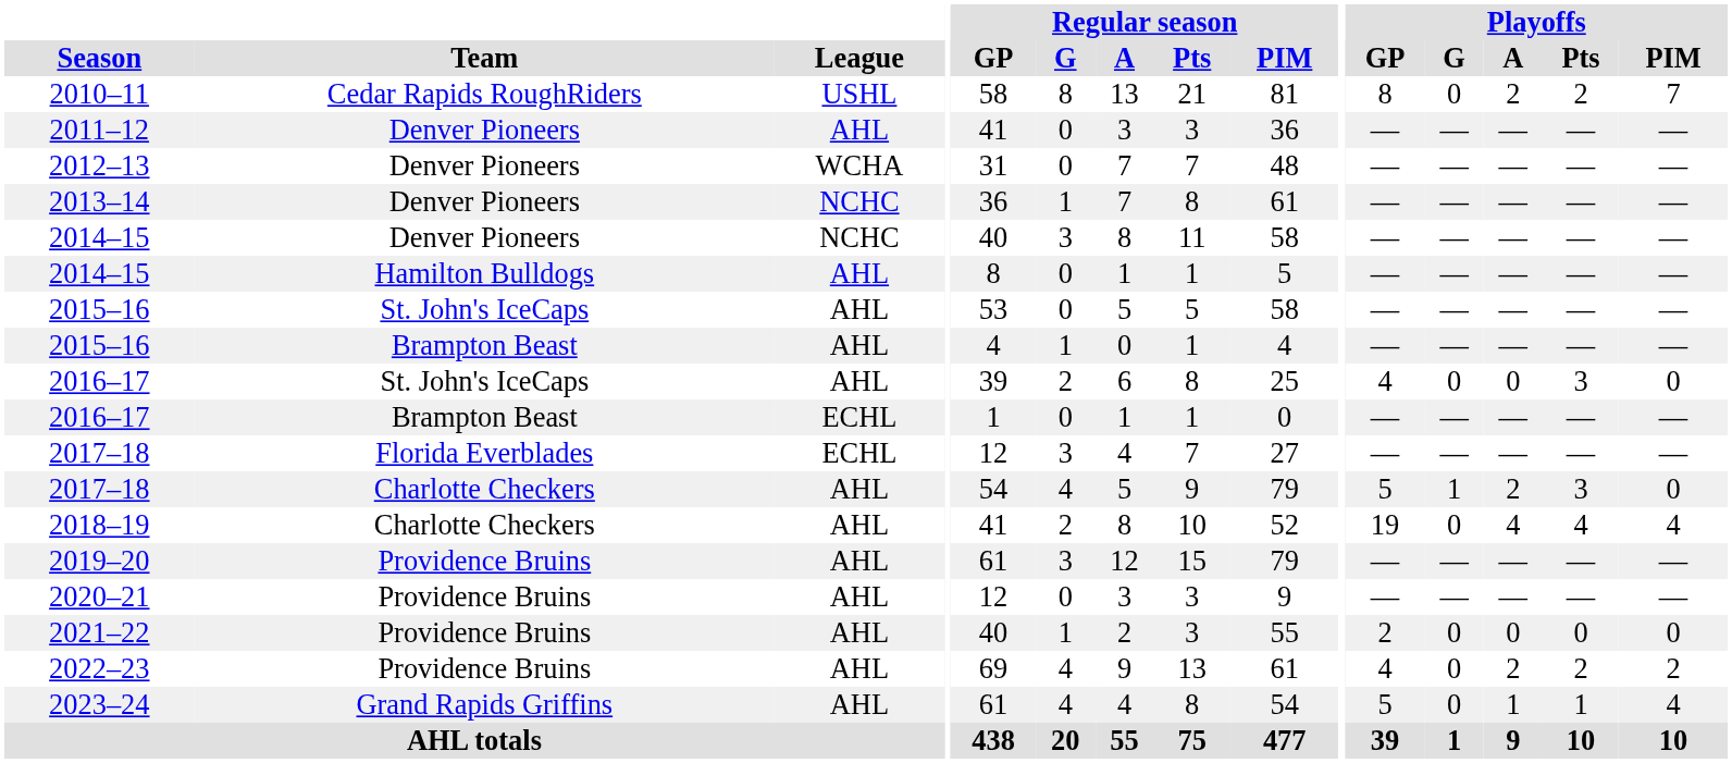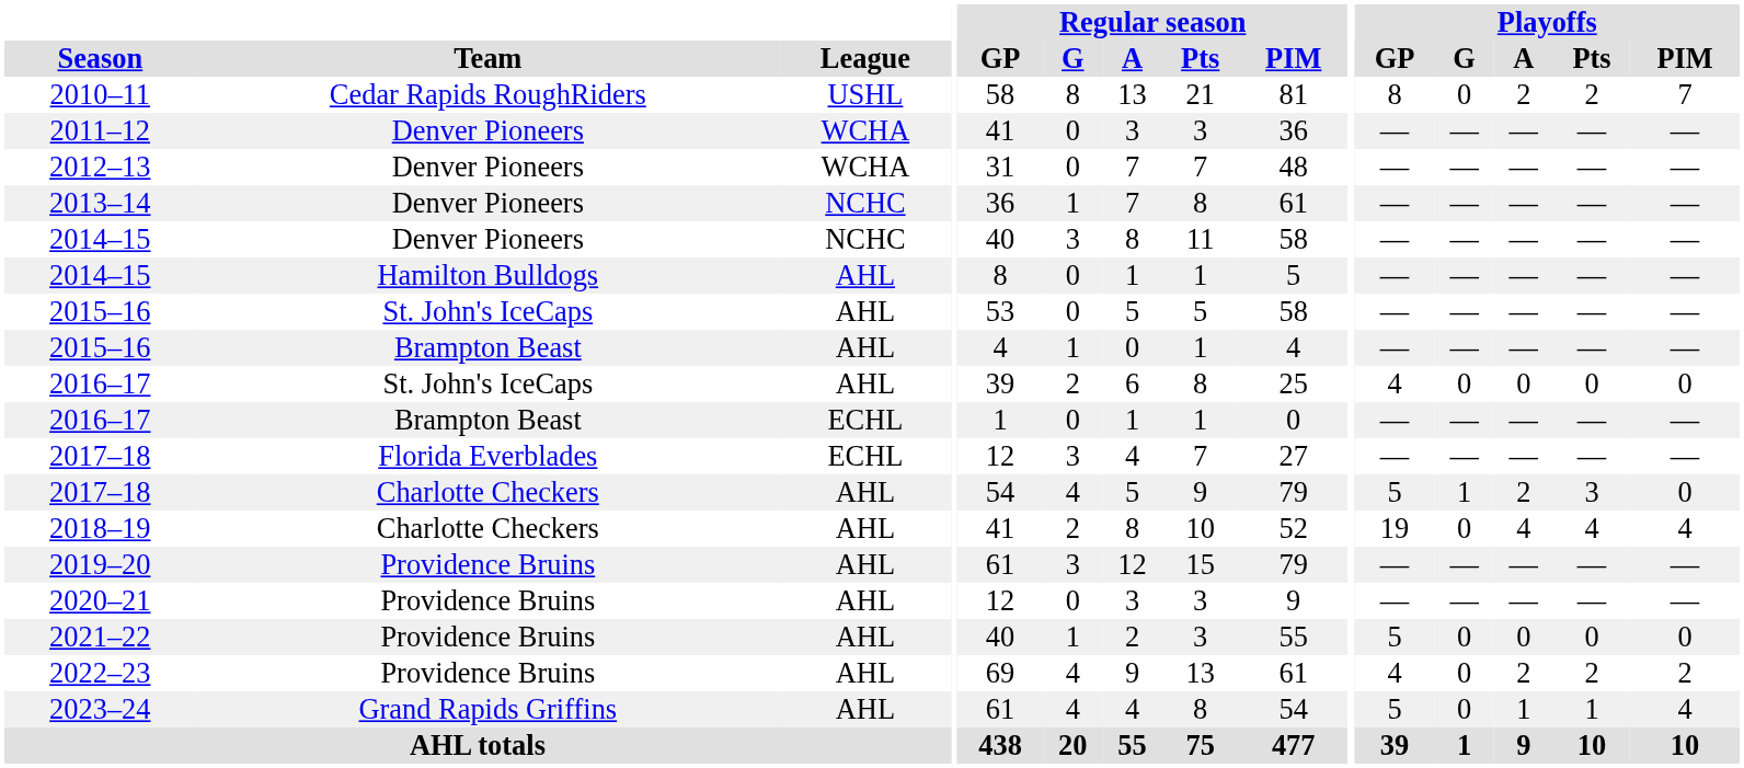 <table border="0" cellpadding="1" cellspacing="0" style="text-align:center; width:60em">
 <tr bgcolor="#e0e0e0">
 <th colspan="3" bgcolor="#ffffff"></th>
 <th rowspan="99" bgcolor="#ffffff"></th>
 <th colspan="5"><a href='#'>Regular season</a></th>
 <th rowspan="99" bgcolor="#ffffff"></th>
 <th colspan="5"><a href='#'>Playoffs</a></th>
 </tr>
 <tr bgcolor="#e0e0e0">
 <th><a href='#'>Season</a></th>
 <th>Team</th>
 <th>League</th>
 <th>GP</th>
 <th><a href='#'>G</a></th>
 <th><a href='#'>A</a></th>
 <th><a href='#'>Pts</a></th>
 <th><a href='#'>PIM</a></th>
 <th>GP</th>
 <th>G</th>
 <th>A</th>
 <th>Pts</th>
 <th>PIM</th>
 </tr>
 <tr ALIGN="center">
 <td><a href='#'>2010–11</a></td>
 <td><a href='#'>Cedar Rapids RoughRiders</a></td>
 <td><a href='#'>USHL</a></td>
 <td>58</td>
 <td>8</td>
 <td>13</td>
 <td>21</td>
 <td>81</td>
 <td>8</td>
 <td>0</td>
 <td>2</td>
 <td>2</td>
 <td>7</td>
 </tr>
 <tr ALIGN="center" bgcolor="#f0f0f0">
 <td><a href='#'>2011–12</a></td>
 <td><a href='#'>Denver Pioneers</a></td>
-<td><a href='#'>AHL</a></td>
+<td><a href='#'>WCHA</a></td>
 <td>41</td>
 <td>0</td>
 <td>3</td>
 <td>3</td>
 <td>36</td>
 <td>—</td>
 <td>—</td>
 <td>—</td>
 <td>—</td>
 <td>—</td>
 </tr>
 <tr ALIGN="center">
 <td><a href='#'>2012–13</a></td>
 <td>Denver Pioneers</td>
 <td>WCHA</td>
 <td>31</td>
 <td>0</td>
 <td>7</td>
 <td>7</td>
 <td>48</td>
 <td>—</td>
 <td>—</td>
 <td>—</td>
 <td>—</td>
 <td>—</td>
 </tr>
 <tr ALIGN="center" bgcolor="#f0f0f0">
 <td><a href='#'>2013–14</a></td>
 <td>Denver Pioneers</td>
 <td><a href='#'>NCHC</a></td>
 <td>36</td>
 <td>1</td>
 <td>7</td>
 <td>8</td>
 <td>61</td>
 <td>—</td>
 <td>—</td>
 <td>—</td>
 <td>—</td>
 <td>—</td>
 </tr>
 <tr ALIGN="center">
 <td><a href='#'>2014–15</a></td>
 <td>Denver Pioneers</td>
 <td>NCHC</td>
 <td>40</td>
 <td>3</td>
 <td>8</td>
 <td>11</td>
 <td>58</td>
 <td>—</td>
 <td>—</td>
 <td>—</td>
 <td>—</td>
 <td>—</td>
 </tr>
 <tr ALIGN="center" bgcolor="#f0f0f0">
 <td><a href='#'>2014–15</a></td>
 <td><a href='#'>Hamilton Bulldogs</a></td>
 <td><a href='#'>AHL</a></td>
 <td>8</td>
 <td>0</td>
 <td>1</td>
 <td>1</td>
 <td>5</td>
 <td>—</td>
 <td>—</td>
 <td>—</td>
 <td>—</td>
 <td>—</td>
 </tr>
 <tr ALIGN="center">
 <td><a href='#'>2015–16</a></td>
 <td><a href='#'>St. John's IceCaps</a></td>
 <td>AHL</td>
 <td>53</td>
 <td>0</td>
 <td>5</td>
 <td>5</td>
 <td>58</td>
 <td>—</td>
 <td>—</td>
 <td>—</td>
 <td>—</td>
 <td>—</td>
 </tr>
 <tr ALIGN="center" bgcolor="#f0f0f0">
 <td><a href='#'>2015–16</a></td>
 <td><a href='#'>Brampton Beast</a></td>
 <td>AHL</td>
 <td>4</td>
 <td>1</td>
 <td>0</td>
 <td>1</td>
 <td>4</td>
 <td>—</td>
 <td>—</td>
 <td>—</td>
 <td>—</td>
 <td>—</td>
 </tr>
 <tr ALIGN="center">
 <td><a href='#'>2016–17</a></td>
 <td>St. John's IceCaps</td>
 <td>AHL</td>
 <td>39</td>
 <td>2</td>
 <td>6</td>
 <td>8</td>
 <td>25</td>
 <td>4</td>
 <td>0</td>
 <td>0</td>
-<td>3</td>
+<td>0</td>
 <td>0</td>
 </tr>
 <tr ALIGN="center" bgcolor="#f0f0f0">
 <td><a href='#'>2016–17</a></td>
 <td>Brampton Beast</td>
 <td>ECHL</td>
 <td>1</td>
 <td>0</td>
 <td>1</td>
 <td>1</td>
 <td>0</td>
 <td>—</td>
 <td>—</td>
 <td>—</td>
 <td>—</td>
 <td>—</td>
 </tr>
 <tr ALIGN="center">
 <td><a href='#'>2017–18</a></td>
 <td><a href='#'>Florida Everblades</a></td>
 <td>ECHL</td>
 <td>12</td>
 <td>3</td>
 <td>4</td>
 <td>7</td>
 <td>27</td>
 <td>—</td>
 <td>—</td>
 <td>—</td>
 <td>—</td>
 <td>—</td>
 </tr>
 <tr ALIGN="center" bgcolor="#f0f0f0">
 <td><a href='#'>2017–18</a></td>
 <td><a href='#'>Charlotte Checkers</a></td>
 <td>AHL</td>
 <td>54</td>
 <td>4</td>
 <td>5</td>
 <td>9</td>
 <td>79</td>
 <td>5</td>
 <td>1</td>
 <td>2</td>
 <td>3</td>
 <td>0</td>
 </tr>
 <tr ALIGN="center">
 <td><a href='#'>2018–19</a></td>
 <td>Charlotte Checkers</td>
 <td>AHL</td>
 <td>41</td>
 <td>2</td>
 <td>8</td>
 <td>10</td>
 <td>52</td>
 <td>19</td>
 <td>0</td>
 <td>4</td>
 <td>4</td>
 <td>4</td>
 </tr>
 <tr ALIGN="center" bgcolor="#f0f0f0">
 <td><a href='#'>2019–20</a></td>
 <td><a href='#'>Providence Bruins</a></td>
 <td>AHL</td>
 <td>61</td>
 <td>3</td>
 <td>12</td>
 <td>15</td>
 <td>79</td>
 <td>—</td>
 <td>—</td>
 <td>—</td>
 <td>—</td>
 <td>—</td>
 </tr>
 <tr ALIGN="center">
 <td><a href='#'>2020–21</a></td>
 <td>Providence Bruins</td>
 <td>AHL</td>
 <td>12</td>
 <td>0</td>
 <td>3</td>
 <td>3</td>
 <td>9</td>
 <td>—</td>
 <td>—</td>
 <td>—</td>
 <td>—</td>
 <td>—</td>
 </tr>
 <tr ALIGN="center" bgcolor="#f0f0f0">
 <td><a href='#'>2021–22</a></td>
 <td>Providence Bruins</td>
 <td>AHL</td>
 <td>40</td>
 <td>1</td>
 <td>2</td>
 <td>3</td>
 <td>55</td>
-<td>2</td>
+<td>5</td>
 <td>0</td>
 <td>0</td>
 <td>0</td>
 <td>0</td>
 </tr>
 <tr ALIGN="center">
 <td><a href='#'>2022–23</a></td>
 <td>Providence Bruins</td>
 <td>AHL</td>
 <td>69</td>
 <td>4</td>
 <td>9</td>
 <td>13</td>
 <td>61</td>
 <td>4</td>
 <td>0</td>
 <td>2</td>
 <td>2</td>
 <td>2</td>
 </tr>
 <tr ALIGN="center" bgcolor="#f0f0f0">
 <td><a href='#'>2023–24</a></td>
 <td><a href='#'>Grand Rapids Griffins</a></td>
 <td>AHL</td>
 <td>61</td>
 <td>4</td>
 <td>4</td>
 <td>8</td>
 <td>54</td>
 <td>5</td>
 <td>0</td>
 <td>1</td>
 <td>1</td>
 <td>4</td>
 </tr>
 <tr bgcolor="#e0e0e0">
 <th colspan="3">AHL totals</th>
 <th>438</th>
 <th>20</th>
 <th>55</th>
 <th>75</th>
 <th>477</th>
 <th>39</th>
 <th>1</th>
 <th>9</th>
 <th>10</th>
 <th>10</th>
 </tr>
 </table>
